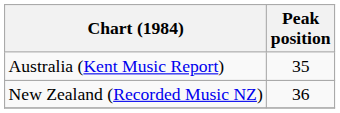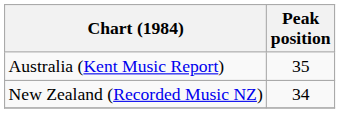 <table class="wikitable sortable" border="1">
 <tr>
 <th>Chart (1984)</th>
 <th>Peak<br>position</th>
 </tr>
 <tr>
 <td align="left">Australia (<a href='#'>Kent Music Report</a>)</td>
 <td style="text-align:center;">35</td>
 </tr>
 <tr>
 <td align="left">New Zealand (<a href='#'>Recorded Music NZ</a>)</td>
-<td style="text-align:center;">36</td>
+<td style="text-align:center;">34</td>
 </tr>
 <tr>
 </tr>
 </table>
